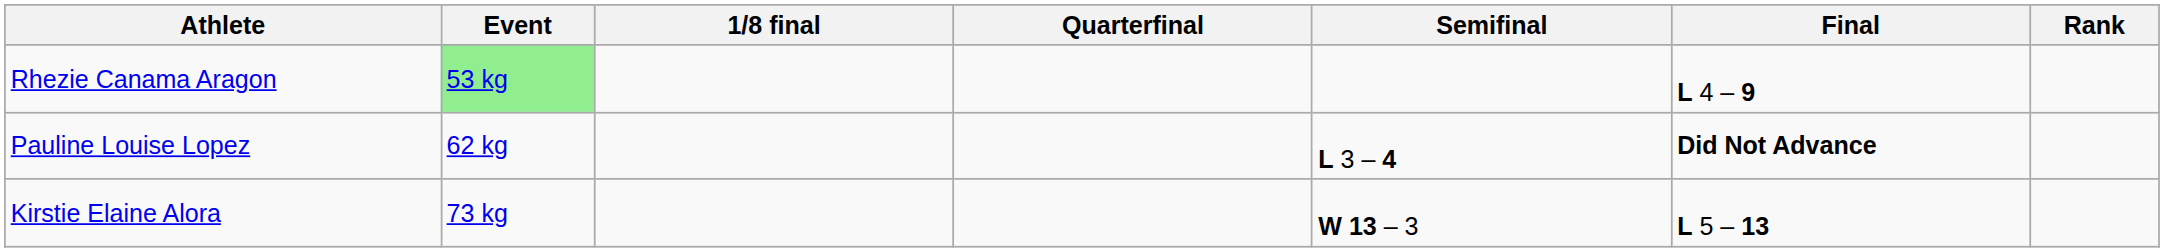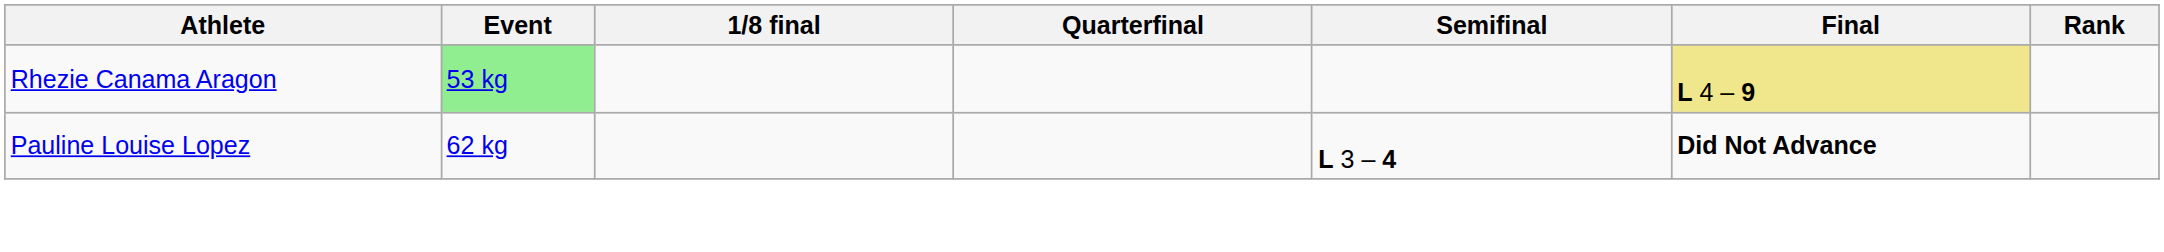 <table class="wikitable" width="98%" style="text-align:left; font-size:90%">
 <tr>
 <th width="17%">Athlete</th>
 <th width="6%">Event</th>
 <th width="14%">1/8 final</th>
 <th width="14%">Quarterfinal</th>
 <th width="14%">Semifinal</th>
 <th width="14%">Final</th>
 <th width="5%">Rank</th>
 </tr>
 <tr>
 <td><a href='#'>Rhezie Canama Aragon</a></td>
 <td style="background: lightgreen;"><a href='#'>53 kg</a></td>
 <td></td>
 <td></td>
 <td></td>
-<td> <br> <strong>L</strong> 4 – <strong>9</strong></td>
+<td style="background: khaki;"> <br> <strong>L</strong> 4 – <strong>9</strong></td>
 <td></td>
 </tr>
 <tr>
 <td><a href='#'>Pauline Louise Lopez</a></td>
 <td><a href='#'>62 kg</a></td>
 <td></td>
 <td></td>
 <td> <br> <strong>L</strong> 3 – <strong>4</strong></td>
 <td><strong>Did Not Advance</strong></td>
 <td></td>
 </tr>
-<tr>
-<td><a href='#'>Kirstie Elaine Alora</a></td>
-<td><a href='#'>73 kg</a></td>
-<td></td>
-<td></td>
-<td> <br> <strong>W</strong> <strong>13</strong> – 3</td>
-<td> <br> <strong>L</strong> 5 – <strong>13</strong></td>
-<td></td>
-</tr>
 </table>
